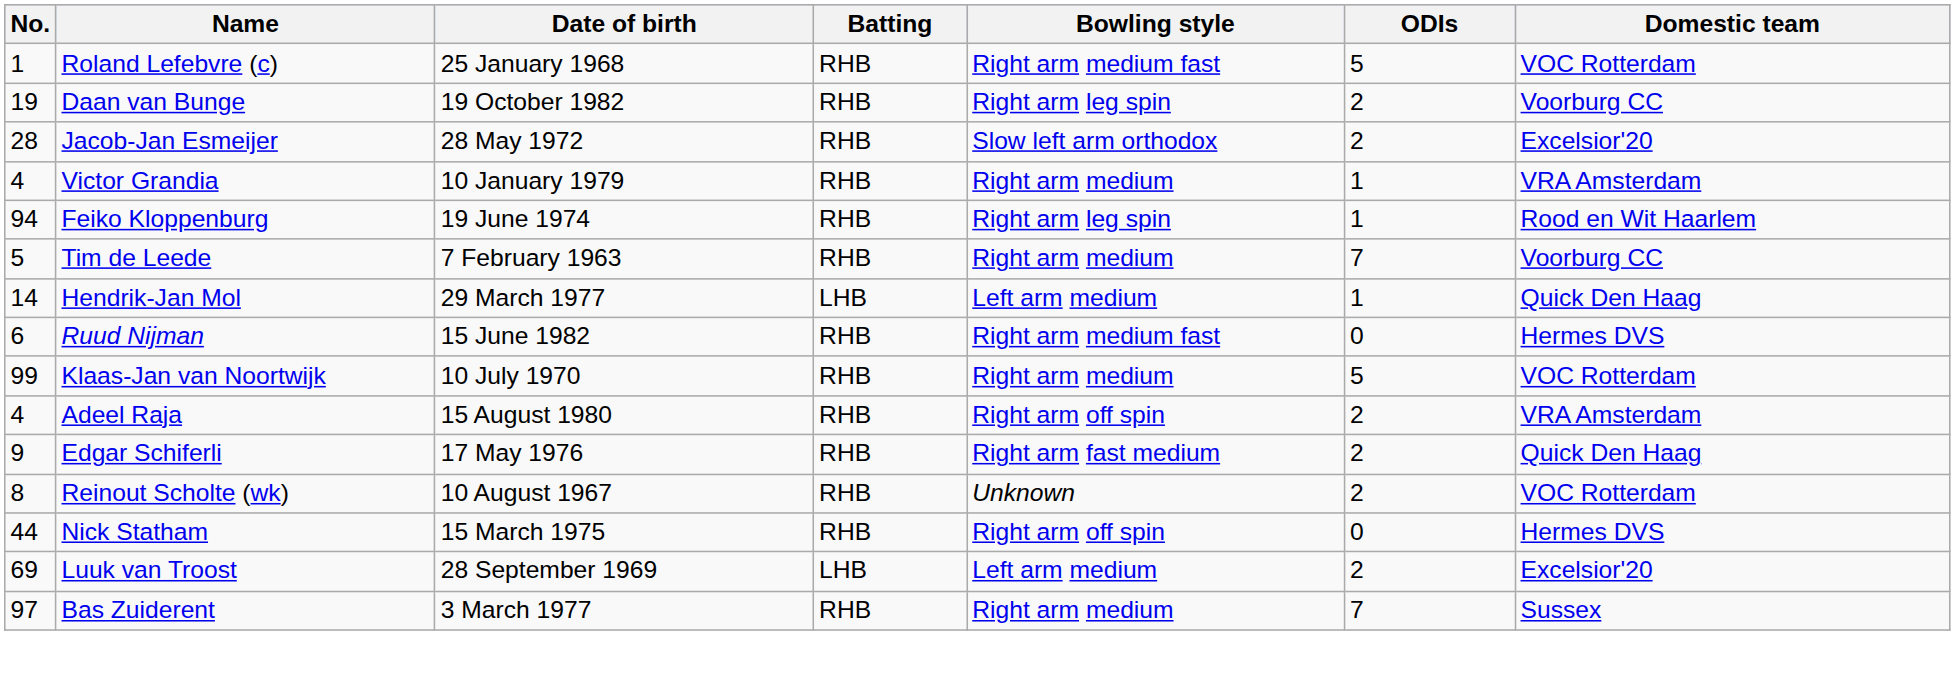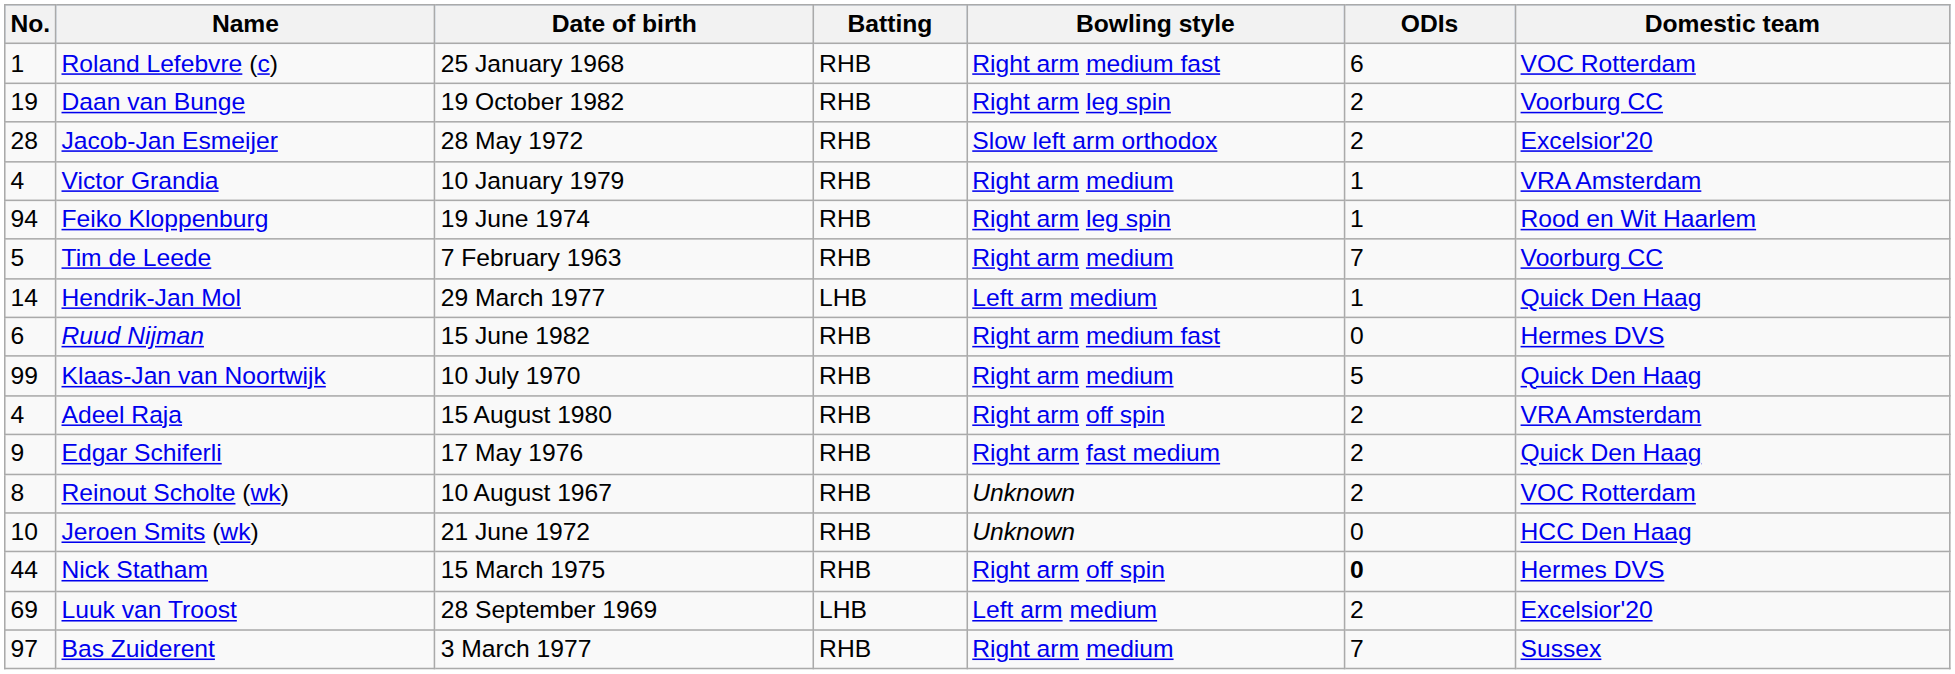 <table class="wikitable sortable sortable" cellspacing="2" style="width:100%;">
 <tr style="background:#aad0ff;">
 <th>No.</th>
 <th width=20%>Name</th>
 <th width=20%>Date of birth</th>
 <th width=8%>Batting</th>
 <th width=20%>Bowling style</th>
 <th width=9%>ODIs</th>
 <th width=25%>Domestic team</th>
 </tr>
 <tr>
 <td>1</td>
 <td><a href='#'>Roland Lefebvre</a> (<a href='#'>c</a>)</td>
 <td>25 January 1968</td>
 <td>RHB</td>
 <td><a href='#'>Right arm</a> <a href='#'>medium fast</a></td>
-<td>5</td>
+<td>6</td>
 <td> <a href='#'>VOC Rotterdam</a></td>
 </tr>
 <tr>
 <td>19</td>
 <td><a href='#'>Daan van Bunge</a></td>
 <td>19 October 1982</td>
 <td>RHB</td>
 <td><a href='#'>Right arm</a> <a href='#'>leg spin</a></td>
 <td>2</td>
 <td> <a href='#'>Voorburg CC</a></td>
 </tr>
 <tr>
 <td>28</td>
 <td><a href='#'>Jacob-Jan Esmeijer</a></td>
 <td>28 May 1972</td>
 <td>RHB</td>
 <td><a href='#'>Slow left arm orthodox</a></td>
 <td>2</td>
 <td> <a href='#'>Excelsior'20</a></td>
 </tr>
 <tr>
 <td>4</td>
 <td><a href='#'>Victor Grandia</a></td>
 <td>10 January 1979</td>
 <td>RHB</td>
 <td><a href='#'>Right arm</a> <a href='#'>medium</a></td>
 <td>1</td>
 <td> <a href='#'>VRA Amsterdam</a></td>
 </tr>
 <tr>
 <td>94</td>
 <td><a href='#'>Feiko Kloppenburg</a></td>
 <td>19 June 1974</td>
 <td>RHB</td>
 <td><a href='#'>Right arm</a> <a href='#'>leg spin</a></td>
 <td>1</td>
 <td> <a href='#'>Rood en Wit Haarlem</a></td>
 </tr>
 <tr>
 <td>5</td>
 <td><a href='#'>Tim de Leede</a></td>
 <td>7 February 1963</td>
 <td>RHB</td>
 <td><a href='#'>Right arm</a> <a href='#'>medium</a></td>
 <td>7</td>
 <td> <a href='#'>Voorburg CC</a></td>
 </tr>
 <tr>
 <td>14</td>
 <td><a href='#'>Hendrik-Jan Mol</a></td>
 <td>29 March 1977</td>
 <td>LHB</td>
 <td><a href='#'>Left arm</a> <a href='#'>medium</a></td>
 <td>1</td>
 <td> <a href='#'>Quick Den Haag</a></td>
 </tr>
 <tr>
 <td>6</td>
 <td><em><a href='#'>Ruud Nijman</a></em></td>
 <td>15 June 1982</td>
 <td>RHB</td>
 <td><a href='#'>Right arm</a> <a href='#'>medium fast</a></td>
 <td>0</td>
 <td> <a href='#'>Hermes DVS</a></td>
 </tr>
 <tr>
 <td>99</td>
 <td><a href='#'>Klaas-Jan van Noortwijk</a></td>
 <td>10 July 1970</td>
 <td>RHB</td>
 <td><a href='#'>Right arm</a> <a href='#'>medium</a></td>
 <td>5</td>
-<td> <a href='#'>VOC Rotterdam</a></td>
+<td> <a href='#'>Quick Den Haag</a></td>
 </tr>
 <tr>
 <td>4</td>
 <td><a href='#'>Adeel Raja</a></td>
 <td>15 August 1980</td>
 <td>RHB</td>
 <td><a href='#'>Right arm</a> <a href='#'>off spin</a></td>
 <td>2</td>
 <td> <a href='#'>VRA Amsterdam</a></td>
 </tr>
 <tr>
 <td>9</td>
 <td><a href='#'>Edgar Schiferli</a></td>
 <td>17 May 1976</td>
 <td>RHB</td>
 <td><a href='#'>Right arm</a> <a href='#'>fast medium</a></td>
 <td>2</td>
 <td> <a href='#'>Quick Den Haag</a></td>
 </tr>
 <tr>
 <td>8</td>
 <td><a href='#'>Reinout Scholte</a> (<a href='#'>wk</a>)</td>
 <td>10 August 1967</td>
 <td>RHB</td>
 <td><em>Unknown</em></td>
 <td>2</td>
 <td> <a href='#'>VOC Rotterdam</a></td>
 </tr>
 <tr>
+<td>10</td>
+<td><a href='#'>Jeroen Smits</a> (<a href='#'>wk</a>)</td>
+<td>21 June 1972</td>
+<td>RHB</td>
+<td><em>Unknown</em></td>
+<td>0</td>
+<td> <a href='#'>HCC Den Haag</a></td>
+</tr>
+<tr>
 <td>44</td>
 <td><a href='#'>Nick Statham</a></td>
 <td>15 March 1975</td>
 <td>RHB</td>
 <td><a href='#'>Right arm</a> <a href='#'>off spin</a></td>
-<td>0</td>
+<td><strong>0</strong></td>
 <td> <a href='#'>Hermes DVS</a></td>
 </tr>
 <tr>
 <td>69</td>
 <td><a href='#'>Luuk van Troost</a></td>
 <td>28 September 1969</td>
 <td>LHB</td>
 <td><a href='#'>Left arm</a> <a href='#'>medium</a></td>
 <td>2</td>
 <td> <a href='#'>Excelsior'20</a></td>
 </tr>
 <tr>
 <td>97</td>
 <td><a href='#'>Bas Zuiderent</a></td>
 <td>3 March 1977</td>
 <td>RHB</td>
 <td><a href='#'>Right arm</a> <a href='#'>medium</a></td>
 <td>7</td>
 <td> <a href='#'>Sussex</a></td>
 </tr>
 </table>
